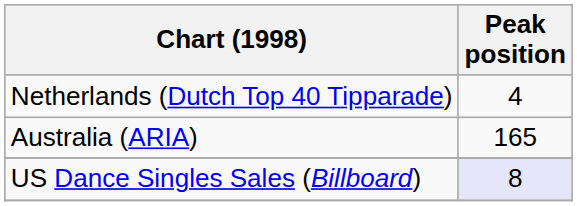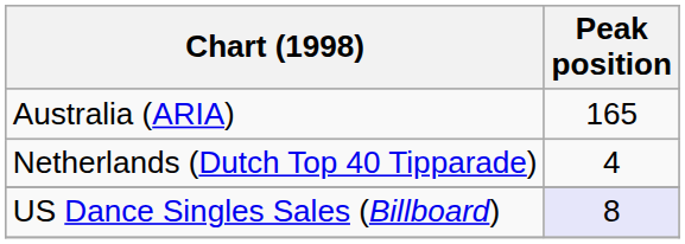 <table class="wikitable sortable">
 <tr>
 <th>Chart (1998)</th>
 <th>Peak<br>position</th>
 </tr>
 <tr>
+<td>Australia (<a href='#'>ARIA</a>)</td>
+<td align="center">165</td>
+</tr>
+<tr>
 <td>Netherlands (<a href='#'>Dutch Top 40 Tipparade</a>)</td>
 <td align="center">4</td>
-</tr>
-<tr>
-<td>Australia (<a href='#'>ARIA</a>)</td>
-<td align="center">165</td>
 </tr>
 <tr>
 </tr>
 <tr>
 </tr>
 <tr>
 </tr>
 <tr>
 </tr>
 <tr>
 </tr>
 <tr>
 <td>US <a href='#'>Dance Singles Sales</a> (<em><a href='#'>Billboard</a></em>)</td>
 <td align="center" style="background: lavender;">8</td>
 </tr>
 <tr>
 </tr>
 <tr>
 </tr>
 <tr>
 </tr>
 </table>
